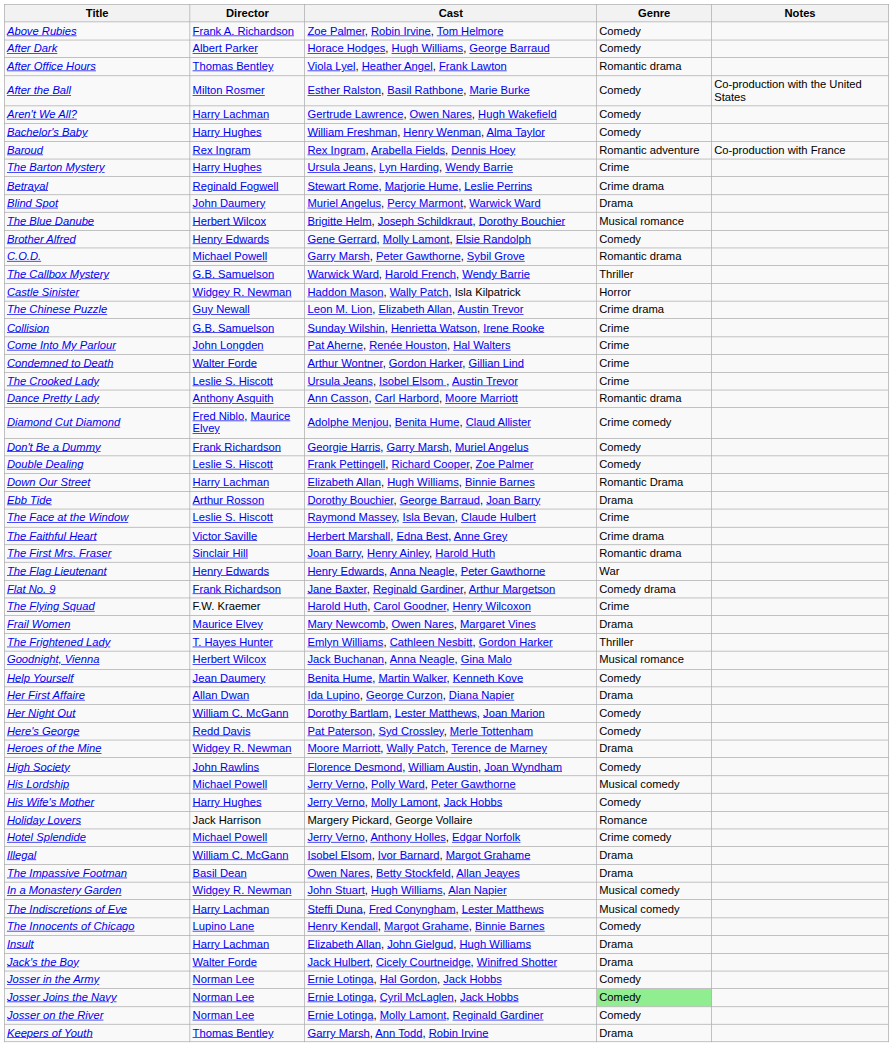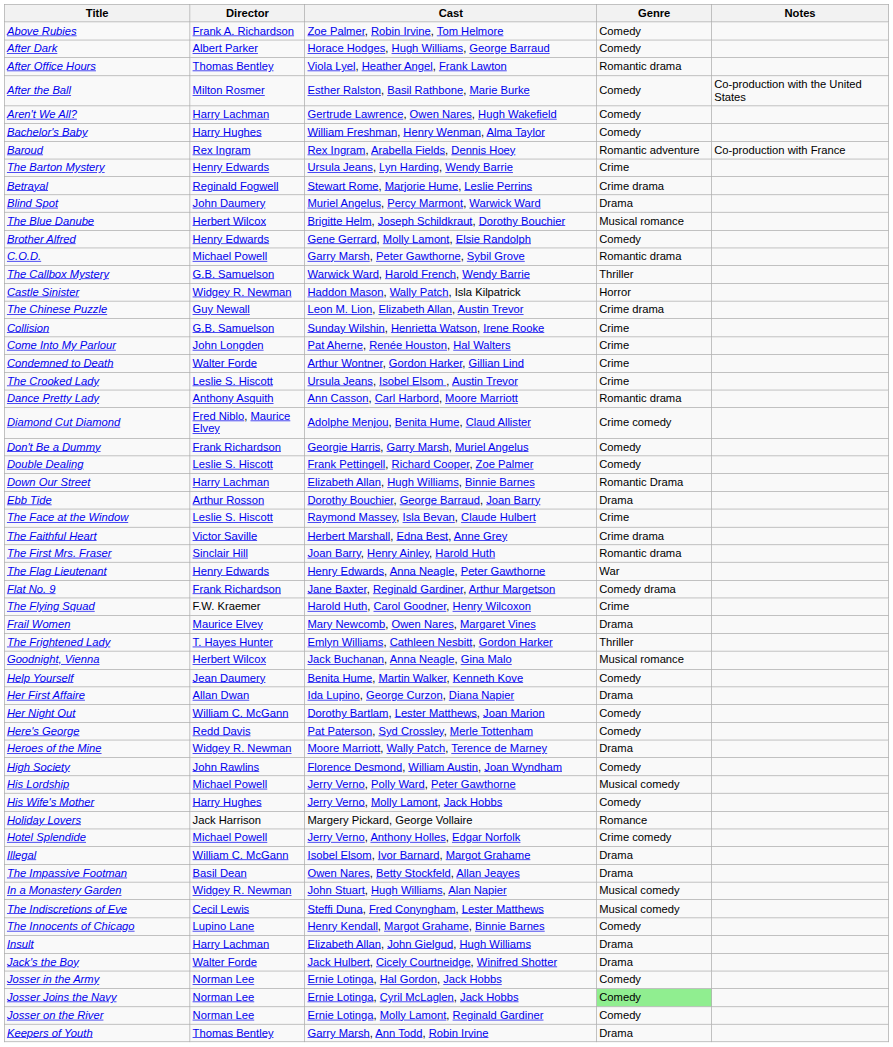 <table class="wikitable" style="width:100%;">
 <tr>
 <th style="width:21%;">Title</th>
 <th style="width:13%;">Director</th>
 <th style="width:33%;">Cast</th>
 <th style="width:13%;">Genre</th>
 <th style="width:20%;">Notes</th>
 </tr>
 <tr>
 <td><em><a href='#'>Above Rubies</a></em></td>
 <td><a href='#'>Frank A. Richardson</a></td>
 <td><a href='#'>Zoe Palmer</a>, <a href='#'>Robin Irvine</a>, <a href='#'>Tom Helmore</a></td>
 <td>Comedy</td>
 <td></td>
 </tr>
 <tr>
 <td><em><a href='#'>After Dark</a></em></td>
 <td><a href='#'>Albert Parker</a></td>
 <td><a href='#'>Horace Hodges</a>, <a href='#'>Hugh Williams</a>, <a href='#'>George Barraud</a></td>
 <td>Comedy</td>
 <td></td>
 </tr>
 <tr>
 <td><em><a href='#'>After Office Hours</a></em></td>
 <td><a href='#'>Thomas Bentley</a></td>
 <td><a href='#'>Viola Lyel</a>, <a href='#'>Heather Angel</a>, <a href='#'>Frank Lawton</a></td>
 <td>Romantic drama</td>
 <td></td>
 </tr>
 <tr>
 <td><em><a href='#'>After the Ball</a></em></td>
 <td><a href='#'>Milton Rosmer</a></td>
 <td><a href='#'>Esther Ralston</a>, <a href='#'>Basil Rathbone</a>, <a href='#'>Marie Burke</a></td>
 <td>Comedy</td>
 <td>Co-production with the United States</td>
 </tr>
 <tr>
 <td><em><a href='#'>Aren't We All?</a></em></td>
 <td><a href='#'>Harry Lachman</a></td>
 <td><a href='#'>Gertrude Lawrence</a>, <a href='#'>Owen Nares</a>, <a href='#'>Hugh Wakefield</a></td>
 <td>Comedy</td>
 <td></td>
 </tr>
 <tr>
 <td><em><a href='#'>Bachelor's Baby</a></em></td>
 <td><a href='#'>Harry Hughes</a></td>
 <td><a href='#'>William Freshman</a>, <a href='#'>Henry Wenman</a>, <a href='#'>Alma Taylor</a></td>
 <td>Comedy</td>
 <td></td>
 </tr>
 <tr>
 <td><em><a href='#'>Baroud</a></em></td>
 <td><a href='#'>Rex Ingram</a></td>
 <td><a href='#'>Rex Ingram</a>, <a href='#'>Arabella Fields</a>, <a href='#'>Dennis Hoey</a></td>
 <td>Romantic adventure</td>
 <td>Co-production with France</td>
 </tr>
 <tr>
 <td><em><a href='#'>The Barton Mystery</a></em></td>
-<td><a href='#'>Harry Hughes</a></td>
+<td><a href='#'>Henry Edwards</a></td>
 <td><a href='#'>Ursula Jeans</a>, <a href='#'>Lyn Harding</a>, <a href='#'>Wendy Barrie</a></td>
 <td>Crime</td>
 <td></td>
 </tr>
 <tr>
 <td><em><a href='#'>Betrayal</a></em></td>
 <td><a href='#'>Reginald Fogwell</a></td>
 <td><a href='#'>Stewart Rome</a>, <a href='#'>Marjorie Hume</a>, <a href='#'>Leslie Perrins</a></td>
 <td>Crime drama</td>
 <td></td>
 </tr>
 <tr>
 <td><em><a href='#'>Blind Spot</a></em></td>
 <td><a href='#'>John Daumery</a></td>
 <td><a href='#'>Muriel Angelus</a>, <a href='#'>Percy Marmont</a>, <a href='#'>Warwick Ward</a></td>
 <td>Drama</td>
 <td></td>
 </tr>
 <tr>
 <td><em><a href='#'>The Blue Danube</a></em></td>
 <td><a href='#'>Herbert Wilcox</a></td>
 <td><a href='#'>Brigitte Helm</a>, <a href='#'>Joseph Schildkraut</a>, <a href='#'>Dorothy Bouchier</a></td>
 <td>Musical romance</td>
 <td></td>
 </tr>
 <tr>
 <td><em><a href='#'>Brother Alfred</a></em></td>
 <td><a href='#'>Henry Edwards</a></td>
 <td><a href='#'>Gene Gerrard</a>, <a href='#'>Molly Lamont</a>, <a href='#'>Elsie Randolph</a></td>
 <td>Comedy</td>
 <td></td>
 </tr>
 <tr>
 <td><em><a href='#'>C.O.D.</a></em></td>
 <td><a href='#'>Michael Powell</a></td>
 <td><a href='#'>Garry Marsh</a>, <a href='#'>Peter Gawthorne</a>, <a href='#'>Sybil Grove</a></td>
 <td>Romantic drama</td>
 <td></td>
 </tr>
 <tr>
 <td><em><a href='#'>The Callbox Mystery</a></em></td>
 <td><a href='#'>G.B. Samuelson</a></td>
 <td><a href='#'>Warwick Ward</a>, <a href='#'>Harold French</a>, <a href='#'>Wendy Barrie</a></td>
 <td>Thriller</td>
 <td></td>
 </tr>
 <tr>
 <td><em><a href='#'>Castle Sinister</a></em></td>
 <td><a href='#'>Widgey R. Newman</a></td>
 <td><a href='#'>Haddon Mason</a>, <a href='#'>Wally Patch</a>, Isla Kilpatrick</td>
 <td>Horror</td>
 <td></td>
 </tr>
 <tr>
 <td><em><a href='#'>The Chinese Puzzle</a></em></td>
 <td><a href='#'>Guy Newall</a></td>
 <td><a href='#'>Leon M. Lion</a>, <a href='#'>Elizabeth Allan</a>, <a href='#'>Austin Trevor</a></td>
 <td>Crime drama</td>
 <td></td>
 </tr>
 <tr>
 <td><em><a href='#'>Collision</a></em></td>
 <td><a href='#'>G.B. Samuelson</a></td>
 <td><a href='#'>Sunday Wilshin</a>, <a href='#'>Henrietta Watson</a>, <a href='#'>Irene Rooke </a></td>
 <td>Crime</td>
 <td></td>
 </tr>
 <tr>
 <td><em><a href='#'>Come Into My Parlour</a></em></td>
 <td><a href='#'>John Longden</a></td>
 <td><a href='#'>Pat Aherne</a>, <a href='#'>Renée Houston</a>, <a href='#'>Hal Walters</a></td>
 <td>Crime</td>
 <td></td>
 </tr>
 <tr>
 <td><em><a href='#'>Condemned to Death</a></em></td>
 <td><a href='#'>Walter Forde</a></td>
 <td><a href='#'>Arthur Wontner</a>, <a href='#'>Gordon Harker</a>, <a href='#'>Gillian Lind</a></td>
 <td>Crime</td>
 <td></td>
 </tr>
 <tr>
 <td><em><a href='#'>The Crooked Lady</a></em></td>
 <td><a href='#'>Leslie S. Hiscott</a></td>
 <td><a href='#'>Ursula Jeans</a>, <a href='#'>Isobel Elsom </a>, <a href='#'>Austin Trevor</a></td>
 <td>Crime</td>
 <td></td>
 </tr>
 <tr>
 <td><em><a href='#'>Dance Pretty Lady</a></em></td>
 <td><a href='#'>Anthony Asquith</a></td>
 <td><a href='#'>Ann Casson</a>, <a href='#'>Carl Harbord</a>, <a href='#'>Moore Marriott </a></td>
 <td>Romantic drama</td>
 <td></td>
 </tr>
 <tr>
 <td><em><a href='#'>Diamond Cut Diamond</a></em></td>
 <td><a href='#'>Fred Niblo</a>, <a href='#'>Maurice Elvey</a></td>
 <td><a href='#'>Adolphe Menjou</a>, <a href='#'>Benita Hume</a>, <a href='#'>Claud Allister</a></td>
 <td>Crime comedy</td>
 <td></td>
 </tr>
 <tr>
 <td><em><a href='#'>Don't Be a Dummy</a></em></td>
 <td><a href='#'>Frank Richardson</a></td>
 <td><a href='#'>Georgie Harris</a>, <a href='#'>Garry Marsh</a>, <a href='#'>Muriel Angelus</a></td>
 <td>Comedy</td>
 <td></td>
 </tr>
 <tr>
 <td><em><a href='#'>Double Dealing</a></em></td>
 <td><a href='#'>Leslie S. Hiscott</a></td>
 <td><a href='#'>Frank Pettingell</a>, <a href='#'>Richard Cooper</a>, <a href='#'>Zoe Palmer</a></td>
 <td>Comedy</td>
 <td></td>
 </tr>
 <tr>
 <td><em><a href='#'>Down Our Street</a></em></td>
 <td><a href='#'>Harry Lachman</a></td>
 <td><a href='#'>Elizabeth Allan</a>, <a href='#'>Hugh Williams</a>, <a href='#'>Binnie Barnes</a></td>
 <td>Romantic Drama</td>
 <td></td>
 </tr>
 <tr>
 <td><em><a href='#'>Ebb Tide</a></em></td>
 <td><a href='#'>Arthur Rosson</a></td>
 <td><a href='#'>Dorothy Bouchier</a>, <a href='#'>George Barraud</a>, <a href='#'>Joan Barry</a></td>
 <td>Drama</td>
 <td></td>
 </tr>
 <tr>
 <td><em><a href='#'>The Face at the Window</a></em></td>
 <td><a href='#'>Leslie S. Hiscott</a></td>
 <td><a href='#'>Raymond Massey</a>, <a href='#'>Isla Bevan</a>, <a href='#'>Claude Hulbert</a></td>
 <td>Crime</td>
 <td></td>
 </tr>
 <tr>
 <td><em><a href='#'>The Faithful Heart</a></em></td>
 <td><a href='#'>Victor Saville</a></td>
 <td><a href='#'>Herbert Marshall</a>, <a href='#'>Edna Best</a>, <a href='#'>Anne Grey</a></td>
 <td>Crime drama</td>
 <td></td>
 </tr>
 <tr>
 <td><em><a href='#'>The First Mrs. Fraser</a></em></td>
 <td><a href='#'>Sinclair Hill</a></td>
 <td><a href='#'>Joan Barry</a>, <a href='#'>Henry Ainley</a>, <a href='#'>Harold Huth</a></td>
 <td>Romantic drama</td>
 <td></td>
 </tr>
 <tr>
 <td><em><a href='#'>The Flag Lieutenant</a></em></td>
 <td><a href='#'>Henry Edwards</a></td>
 <td><a href='#'>Henry Edwards</a>, <a href='#'>Anna Neagle</a>, <a href='#'>Peter Gawthorne</a></td>
 <td>War</td>
 <td></td>
 </tr>
 <tr>
 <td><em><a href='#'>Flat No. 9</a></em></td>
 <td><a href='#'>Frank Richardson</a></td>
 <td><a href='#'>Jane Baxter</a>, <a href='#'>Reginald Gardiner</a>, <a href='#'>Arthur Margetson</a></td>
 <td>Comedy drama</td>
 <td></td>
 </tr>
 <tr>
 <td><em><a href='#'>The Flying Squad</a></em></td>
 <td>F.W. Kraemer</td>
 <td><a href='#'>Harold Huth</a>, <a href='#'>Carol Goodner</a>, <a href='#'>Henry Wilcoxon</a></td>
 <td>Crime</td>
 <td></td>
 </tr>
 <tr>
 <td><em><a href='#'>Frail Women</a></em></td>
 <td><a href='#'>Maurice Elvey</a></td>
 <td><a href='#'>Mary Newcomb</a>, <a href='#'>Owen Nares</a>, <a href='#'>Margaret Vines</a></td>
 <td>Drama</td>
 <td></td>
 </tr>
 <tr>
 <td><em><a href='#'>The Frightened Lady</a></em></td>
 <td><a href='#'>T. Hayes Hunter</a></td>
 <td><a href='#'>Emlyn Williams</a>, <a href='#'>Cathleen Nesbitt</a>, <a href='#'>Gordon Harker</a></td>
 <td>Thriller</td>
 <td></td>
 </tr>
 <tr>
 <td><em><a href='#'>Goodnight, Vienna</a></em></td>
 <td><a href='#'>Herbert Wilcox</a></td>
 <td><a href='#'>Jack Buchanan</a>, <a href='#'>Anna Neagle</a>, <a href='#'>Gina Malo</a></td>
 <td>Musical romance</td>
 <td></td>
 </tr>
 <tr>
 <td><em><a href='#'>Help Yourself</a></em></td>
 <td><a href='#'>Jean Daumery</a></td>
 <td><a href='#'>Benita Hume</a>, <a href='#'>Martin Walker</a>, <a href='#'>Kenneth Kove </a></td>
 <td>Comedy</td>
 <td></td>
 </tr>
 <tr>
 <td><em><a href='#'>Her First Affaire</a></em></td>
 <td><a href='#'>Allan Dwan</a></td>
 <td><a href='#'>Ida Lupino</a>, <a href='#'>George Curzon</a>, <a href='#'>Diana Napier</a></td>
 <td>Drama</td>
 <td></td>
 </tr>
 <tr>
 <td><em><a href='#'>Her Night Out</a></em></td>
 <td><a href='#'>William C. McGann</a></td>
 <td><a href='#'>Dorothy Bartlam</a>, <a href='#'>Lester Matthews</a>, <a href='#'>Joan Marion</a></td>
 <td>Comedy</td>
 <td></td>
 </tr>
 <tr>
 <td><em><a href='#'>Here's George</a></em></td>
 <td><a href='#'>Redd Davis</a></td>
 <td><a href='#'>Pat Paterson</a>, <a href='#'>Syd Crossley</a>, <a href='#'>Merle Tottenham</a></td>
 <td>Comedy</td>
 <td></td>
 </tr>
 <tr>
 <td><em><a href='#'>Heroes of the Mine</a></em></td>
 <td><a href='#'>Widgey R. Newman</a></td>
 <td><a href='#'>Moore Marriott</a>, <a href='#'>Wally Patch</a>, <a href='#'>Terence de Marney</a></td>
 <td>Drama</td>
 <td></td>
 </tr>
 <tr>
 <td><em><a href='#'>High Society</a></em></td>
 <td><a href='#'>John Rawlins</a></td>
 <td><a href='#'>Florence Desmond</a>, <a href='#'>William Austin</a>, <a href='#'>Joan Wyndham</a></td>
 <td>Comedy</td>
 <td></td>
 </tr>
 <tr>
 <td><em><a href='#'>His Lordship</a></em></td>
 <td><a href='#'>Michael Powell</a></td>
 <td><a href='#'>Jerry Verno</a>, <a href='#'>Polly Ward</a>, <a href='#'>Peter Gawthorne</a></td>
 <td>Musical comedy</td>
 <td></td>
 </tr>
 <tr>
 <td><em><a href='#'>His Wife's Mother</a></em></td>
 <td><a href='#'>Harry Hughes</a></td>
 <td><a href='#'>Jerry Verno</a>, <a href='#'>Molly Lamont</a>, <a href='#'>Jack Hobbs</a></td>
 <td>Comedy</td>
 <td></td>
 </tr>
 <tr>
 <td><em><a href='#'>Holiday Lovers</a></em></td>
 <td>Jack Harrison</td>
 <td>Margery Pickard, George Vollaire</td>
 <td>Romance</td>
 <td></td>
 </tr>
 <tr>
 <td><em><a href='#'>Hotel Splendide</a></em></td>
 <td><a href='#'>Michael Powell</a></td>
 <td><a href='#'>Jerry Verno</a>, <a href='#'>Anthony Holles</a>, <a href='#'>Edgar Norfolk</a></td>
 <td>Crime comedy</td>
 <td></td>
 </tr>
 <tr>
 <td><em><a href='#'>Illegal</a></em></td>
 <td><a href='#'>William C. McGann</a></td>
 <td><a href='#'>Isobel Elsom</a>, <a href='#'>Ivor Barnard</a>, <a href='#'>Margot Grahame</a></td>
 <td>Drama</td>
 <td></td>
 </tr>
 <tr>
 <td><em><a href='#'>The Impassive Footman</a></em></td>
 <td><a href='#'>Basil Dean</a></td>
 <td><a href='#'>Owen Nares</a>, <a href='#'>Betty Stockfeld</a>, <a href='#'>Allan Jeayes</a></td>
 <td>Drama</td>
 <td></td>
 </tr>
 <tr>
 <td><em><a href='#'>In a Monastery Garden</a></em></td>
 <td><a href='#'>Widgey R. Newman</a></td>
 <td><a href='#'>John Stuart</a>, <a href='#'>Hugh Williams</a>, <a href='#'>Alan Napier </a></td>
 <td>Musical comedy</td>
 <td></td>
 </tr>
 <tr>
 <td><em><a href='#'>The Indiscretions of Eve</a></em></td>
-<td><a href='#'>Harry Lachman</a></td>
+<td><a href='#'>Cecil Lewis</a></td>
 <td><a href='#'>Steffi Duna</a>, <a href='#'>Fred Conyngham</a>, <a href='#'>Lester Matthews</a></td>
 <td>Musical comedy</td>
 <td></td>
 </tr>
 <tr>
 <td><em><a href='#'>The Innocents of Chicago</a></em></td>
 <td><a href='#'>Lupino Lane</a></td>
 <td><a href='#'>Henry Kendall</a>, <a href='#'>Margot Grahame</a>, <a href='#'>Binnie Barnes</a></td>
 <td>Comedy</td>
 <td></td>
 </tr>
 <tr>
 <td><em><a href='#'>Insult</a></em></td>
 <td><a href='#'>Harry Lachman</a></td>
 <td><a href='#'>Elizabeth Allan</a>, <a href='#'>John Gielgud</a>, <a href='#'>Hugh Williams </a></td>
 <td>Drama</td>
 <td></td>
 </tr>
 <tr>
 <td><em><a href='#'>Jack's the Boy</a></em></td>
 <td><a href='#'>Walter Forde</a></td>
 <td><a href='#'>Jack Hulbert</a>, <a href='#'>Cicely Courtneidge</a>, <a href='#'>Winifred Shotter</a></td>
 <td>Drama</td>
 <td></td>
 </tr>
 <tr>
 <td><em><a href='#'>Josser in the Army</a></em></td>
 <td><a href='#'>Norman Lee</a></td>
 <td><a href='#'>Ernie Lotinga</a>, <a href='#'>Hal Gordon</a>, <a href='#'>Jack Hobbs</a></td>
 <td>Comedy</td>
 <td></td>
 </tr>
 <tr>
 <td><em><a href='#'>Josser Joins the Navy</a></em></td>
 <td><a href='#'>Norman Lee</a></td>
 <td><a href='#'>Ernie Lotinga</a>, <a href='#'>Cyril McLaglen</a>, <a href='#'>Jack Hobbs</a></td>
 <td style="background: lightgreen;">Comedy</td>
 <td></td>
 </tr>
 <tr>
 <td><em><a href='#'>Josser on the River</a></em></td>
 <td><a href='#'>Norman Lee</a></td>
 <td><a href='#'>Ernie Lotinga</a>, <a href='#'>Molly Lamont</a>, <a href='#'>Reginald Gardiner</a></td>
 <td>Comedy</td>
 <td></td>
 </tr>
 <tr>
 <td><em><a href='#'>Keepers of Youth</a></em></td>
 <td><a href='#'>Thomas Bentley</a></td>
 <td><a href='#'>Garry Marsh</a>, <a href='#'>Ann Todd</a>, <a href='#'>Robin Irvine</a></td>
 <td>Drama</td>
 <td></td>
 </tr>
 </table>
